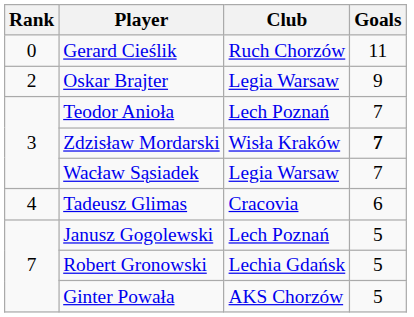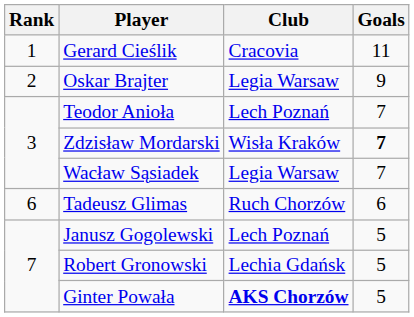 <table class="wikitable" style="text-align:center">
 <tr>
 <th>Rank</th>
 <th>Player</th>
 <th>Club</th>
 <th>Goals</th>
 </tr>
 <tr>
-<td rowspan="1">0</td>
+<td rowspan="1">1</td>
 <td align="left"> <a href='#'>Gerard Cieślik</a></td>
-<td align="left"><a href='#'>Ruch Chorzów</a></td>
+<td align="left"><a href='#'>Cracovia</a></td>
 <td>11</td>
 </tr>
 <tr>
 <td rowspan="1">2</td>
 <td align="left"> <a href='#'>Oskar Brajter</a></td>
 <td align="left"><a href='#'>Legia Warsaw</a></td>
 <td>9</td>
 </tr>
 <tr>
 <td rowspan="3">3</td>
 <td align="left"> <a href='#'>Teodor Anioła</a></td>
 <td align="left"><a href='#'>Lech Poznań</a></td>
 <td>7</td>
 </tr>
 <tr>
 <td align="left"> <a href='#'>Zdzisław Mordarski</a></td>
 <td align="left"><a href='#'>Wisła Kraków</a></td>
 <td><strong>7</strong></td>
 </tr>
 <tr>
 <td align="left"> <a href='#'>Wacław Sąsiadek</a></td>
 <td align="left"><a href='#'>Legia Warsaw</a></td>
 <td>7</td>
 </tr>
 <tr>
-<td rowspan="1">4</td>
+<td rowspan="1">6</td>
 <td align="left"> <a href='#'>Tadeusz Glimas</a></td>
-<td align="left"><a href='#'>Cracovia</a></td>
+<td align="left"><a href='#'>Ruch Chorzów</a></td>
 <td>6</td>
 </tr>
 <tr>
 <td rowspan="3">7</td>
 <td align="left"> <a href='#'>Janusz Gogolewski</a></td>
 <td align="left"><a href='#'>Lech Poznań</a></td>
 <td>5</td>
 </tr>
 <tr>
 <td align="left"> <a href='#'>Robert Gronowski</a></td>
 <td align="left"><a href='#'>Lechia Gdańsk</a></td>
 <td>5</td>
 </tr>
 <tr>
 <td align="left"> <a href='#'>Ginter Powała</a></td>
-<td align="left"><a href='#'>AKS Chorzów</a></td>
+<td align="left"><strong><a href='#'>AKS Chorzów</a></strong></td>
 <td>5</td>
 </tr>
 </table>
